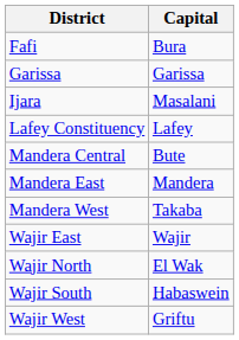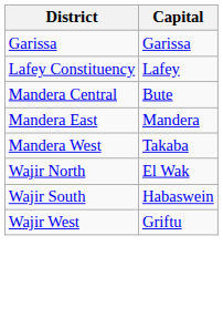 <table class="wikitable">
 <tr>
 <th>District</th>
 <th>Capital</th>
 </tr>
 <tr>
-<td><a href='#'>Fafi</a></td>
-<td><a href='#'>Bura</a></td>
-</tr>
-<tr>
 <td><a href='#'>Garissa</a></td>
 <td><a href='#'>Garissa</a></td>
-</tr>
-<tr>
-<td><a href='#'>Ijara</a></td>
-<td><a href='#'>Masalani</a></td>
 </tr>
 <tr>
 <td><a href='#'>Lafey Constituency</a></td>
 <td><a href='#'>Lafey</a></td>
 </tr>
 <tr>
 <td><a href='#'>Mandera Central</a></td>
 <td><a href='#'>Bute</a></td>
 </tr>
 <tr>
 <td><a href='#'>Mandera East</a></td>
 <td><a href='#'>Mandera</a></td>
 </tr>
 <tr>
 <td><a href='#'>Mandera West</a></td>
 <td><a href='#'>Takaba</a></td>
 </tr>
 <tr>
-<td><a href='#'>Wajir East</a></td>
-<td><a href='#'>Wajir</a></td>
-</tr>
-<tr>
 <td><a href='#'>Wajir North</a></td>
 <td><a href='#'>El Wak</a></td>
 </tr>
 <tr>
 <td><a href='#'>Wajir South</a></td>
 <td><a href='#'>Habaswein</a></td>
 </tr>
 <tr>
 <td><a href='#'>Wajir West</a></td>
 <td><a href='#'>Griftu</a></td>
 </tr>
 </table>
